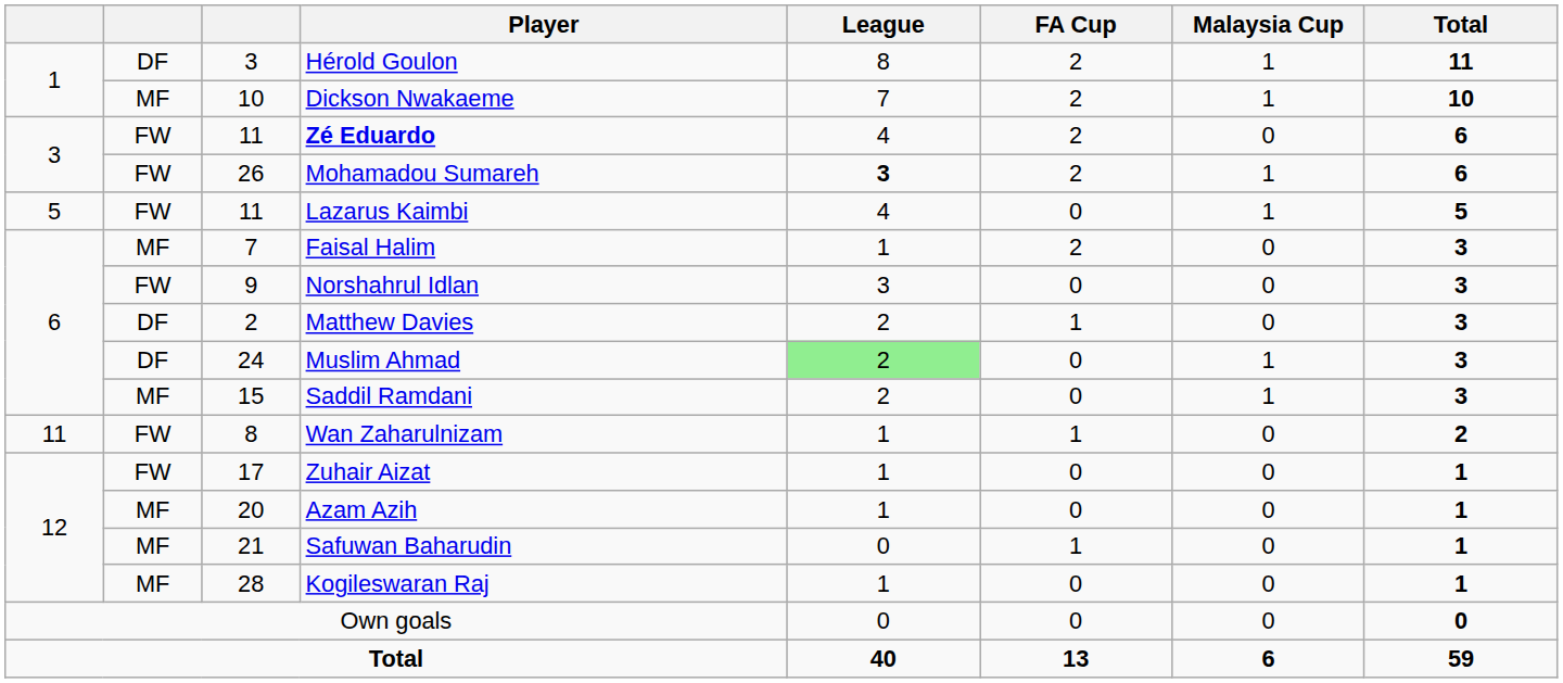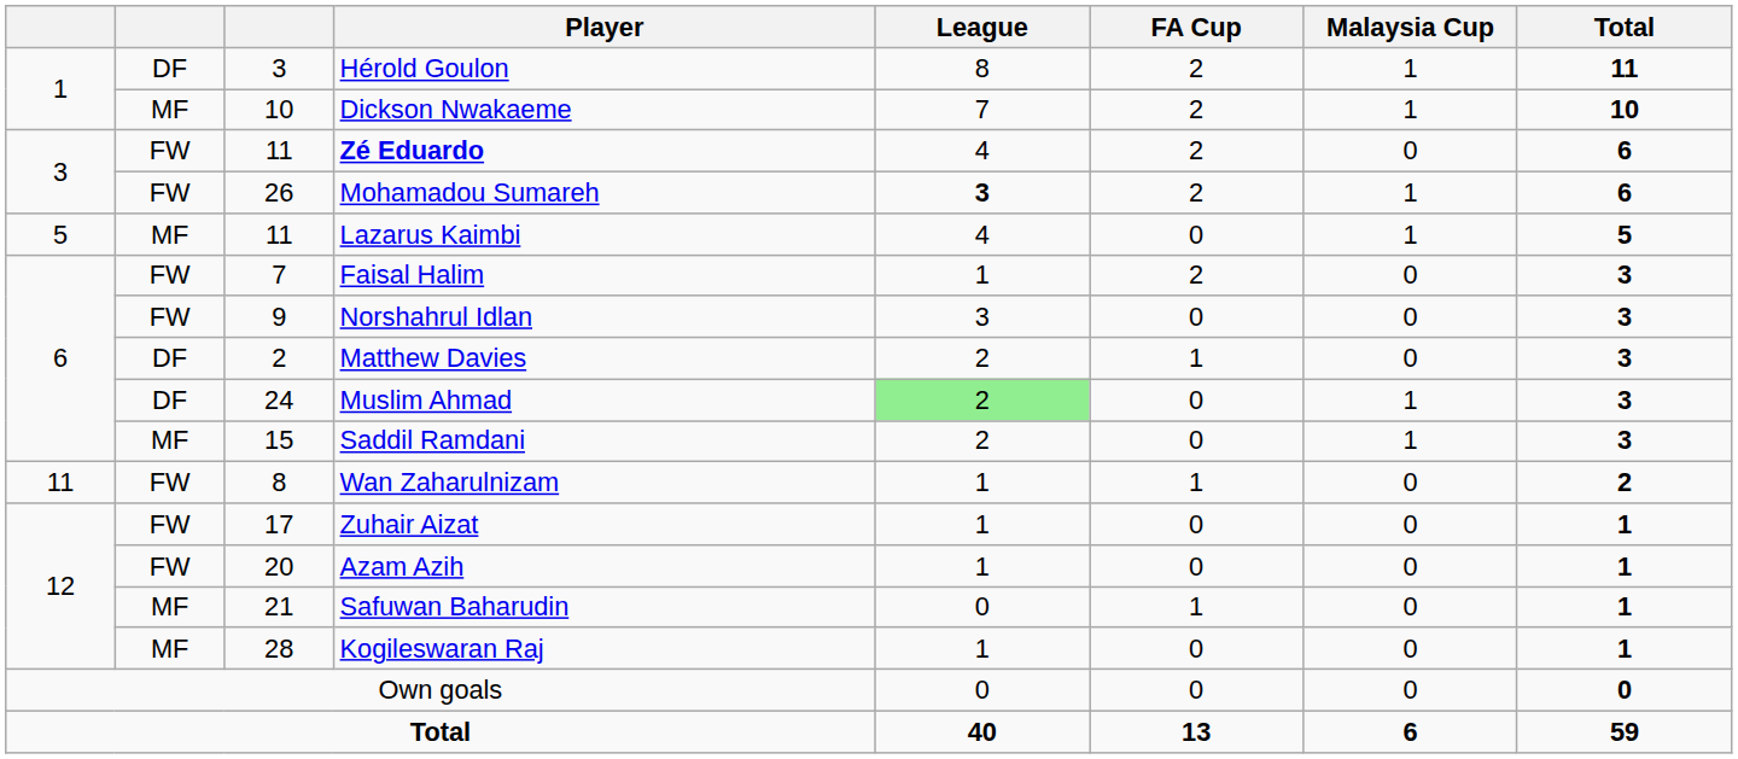 <table class="wikitable" style="text-align:center; font-size:90%; width:75%;">
 <tr>
 <th style="background:; color:; width:35px;"></th>
 <th style="background:; color:; width:35px;"></th>
 <th style="background:; color:; width:35px;"></th>
 <th style="background:; color:; width:200px;">Player</th>
 <th style="background:; color:; width:75px;">League</th>
 <th style="background:; color:; width:75px;">FA Cup</th>
 <th style="background:; color:; width:75px;">Malaysia Cup</th>
 <th style="background:; color:; width:75px;">Total</th>
 </tr>
 <tr>
 <td rowspan="2">1</td>
 <td>DF</td>
 <td>3</td>
 <td align="left"> <a href='#'>Hérold Goulon</a></td>
 <td>8</td>
 <td>2</td>
 <td>1</td>
 <td><strong>11</strong></td>
 </tr>
 <tr>
 <td>MF</td>
 <td>10</td>
 <td align="left"> <a href='#'>Dickson Nwakaeme</a></td>
 <td>7</td>
 <td>2</td>
 <td>1</td>
 <td><strong>10</strong></td>
 </tr>
 <tr>
 <td rowspan="2">3</td>
 <td>FW</td>
 <td>11</td>
 <td align="left"> <strong><a href='#'>Zé Eduardo</a></strong></td>
 <td>4</td>
 <td>2</td>
 <td>0</td>
 <td><strong>6</strong></td>
 </tr>
 <tr>
 <td>FW</td>
 <td>26</td>
 <td align="left"> <a href='#'>Mohamadou Sumareh</a></td>
 <td><strong>3</strong></td>
 <td>2</td>
 <td>1</td>
 <td><strong>6</strong></td>
 </tr>
 <tr>
 <td>5</td>
-<td>FW</td>
+<td>MF</td>
 <td>11</td>
 <td align="left"> <a href='#'>Lazarus Kaimbi</a></td>
 <td>4</td>
 <td>0</td>
 <td>1</td>
 <td><strong>5</strong></td>
 </tr>
 <tr>
 <td rowspan="5">6</td>
-<td>MF</td>
+<td>FW</td>
 <td>7</td>
 <td align="left"> <a href='#'>Faisal Halim</a></td>
 <td>1</td>
 <td>2</td>
 <td>0</td>
 <td><strong>3</strong></td>
 </tr>
 <tr>
 <td>FW</td>
 <td>9</td>
 <td align="left"> <a href='#'>Norshahrul Idlan</a></td>
 <td>3</td>
 <td>0</td>
 <td>0</td>
 <td><strong>3</strong></td>
 </tr>
 <tr>
 <td>DF</td>
 <td>2</td>
 <td align="left"> <a href='#'>Matthew Davies</a></td>
 <td>2</td>
 <td>1</td>
 <td>0</td>
 <td><strong>3</strong></td>
 </tr>
 <tr>
 <td>DF</td>
 <td>24</td>
 <td align="left"> <a href='#'>Muslim Ahmad</a></td>
 <td style="background: lightgreen;">2</td>
 <td>0</td>
 <td>1</td>
 <td><strong>3</strong></td>
 </tr>
 <tr>
 <td>MF</td>
 <td>15</td>
 <td align="left"> <a href='#'>Saddil Ramdani</a></td>
 <td>2</td>
 <td>0</td>
 <td>1</td>
 <td><strong>3</strong></td>
 </tr>
 <tr>
 <td rowspan="1">11</td>
 <td>FW</td>
 <td>8</td>
 <td align="left"> <a href='#'>Wan Zaharulnizam</a></td>
 <td>1</td>
 <td>1</td>
 <td>0</td>
 <td><strong>2</strong></td>
 </tr>
 <tr>
 <td rowspan="4">12</td>
 <td>FW</td>
 <td>17</td>
 <td align="left"> <a href='#'>Zuhair Aizat</a></td>
 <td>1</td>
 <td>0</td>
 <td>0</td>
 <td><strong>1</strong></td>
 </tr>
 <tr>
-<td>MF</td>
+<td>FW</td>
 <td>20</td>
 <td align="left"> <a href='#'>Azam Azih</a></td>
 <td>1</td>
 <td>0</td>
 <td>0</td>
 <td><strong>1</strong></td>
 </tr>
 <tr>
 <td>MF</td>
 <td>21</td>
 <td align="left"> <a href='#'>Safuwan Baharudin</a></td>
 <td>0</td>
 <td>1</td>
 <td>0</td>
 <td><strong>1</strong></td>
 </tr>
 <tr>
 <td>MF</td>
 <td>28</td>
 <td align="left"> <a href='#'>Kogileswaran Raj</a></td>
 <td>1</td>
 <td>0</td>
 <td>0</td>
 <td><strong>1</strong></td>
 </tr>
 <tr>
 <td colspan="4">Own goals</td>
 <td>0</td>
 <td>0</td>
 <td>0</td>
 <td><strong>0</strong></td>
 </tr>
 <tr>
 <td colspan="4"><strong>Total</strong></td>
 <td><strong>40</strong></td>
 <td><strong>13</strong></td>
 <td><strong>6</strong></td>
 <td><strong>59</strong></td>
 </tr>
 </table>
